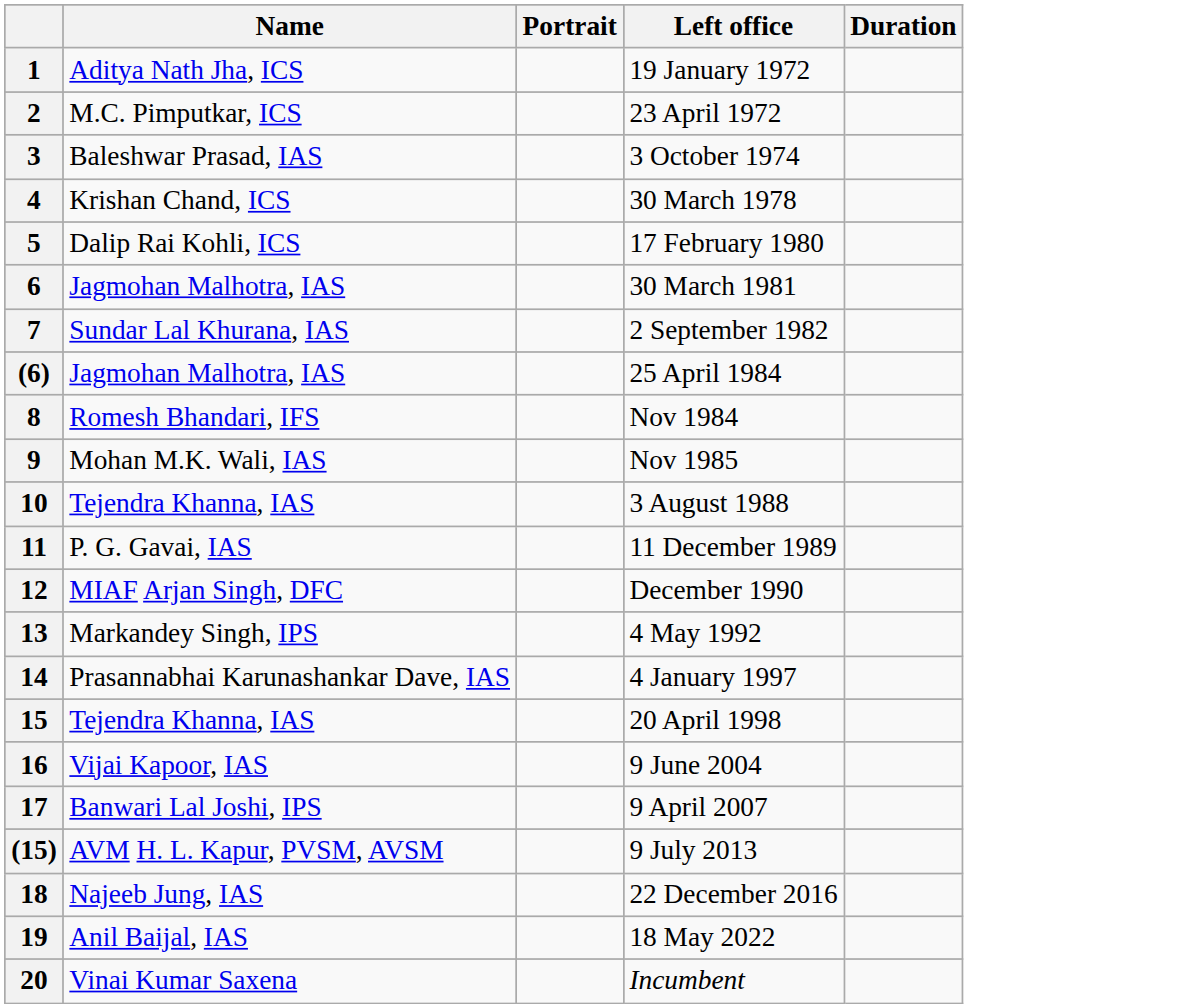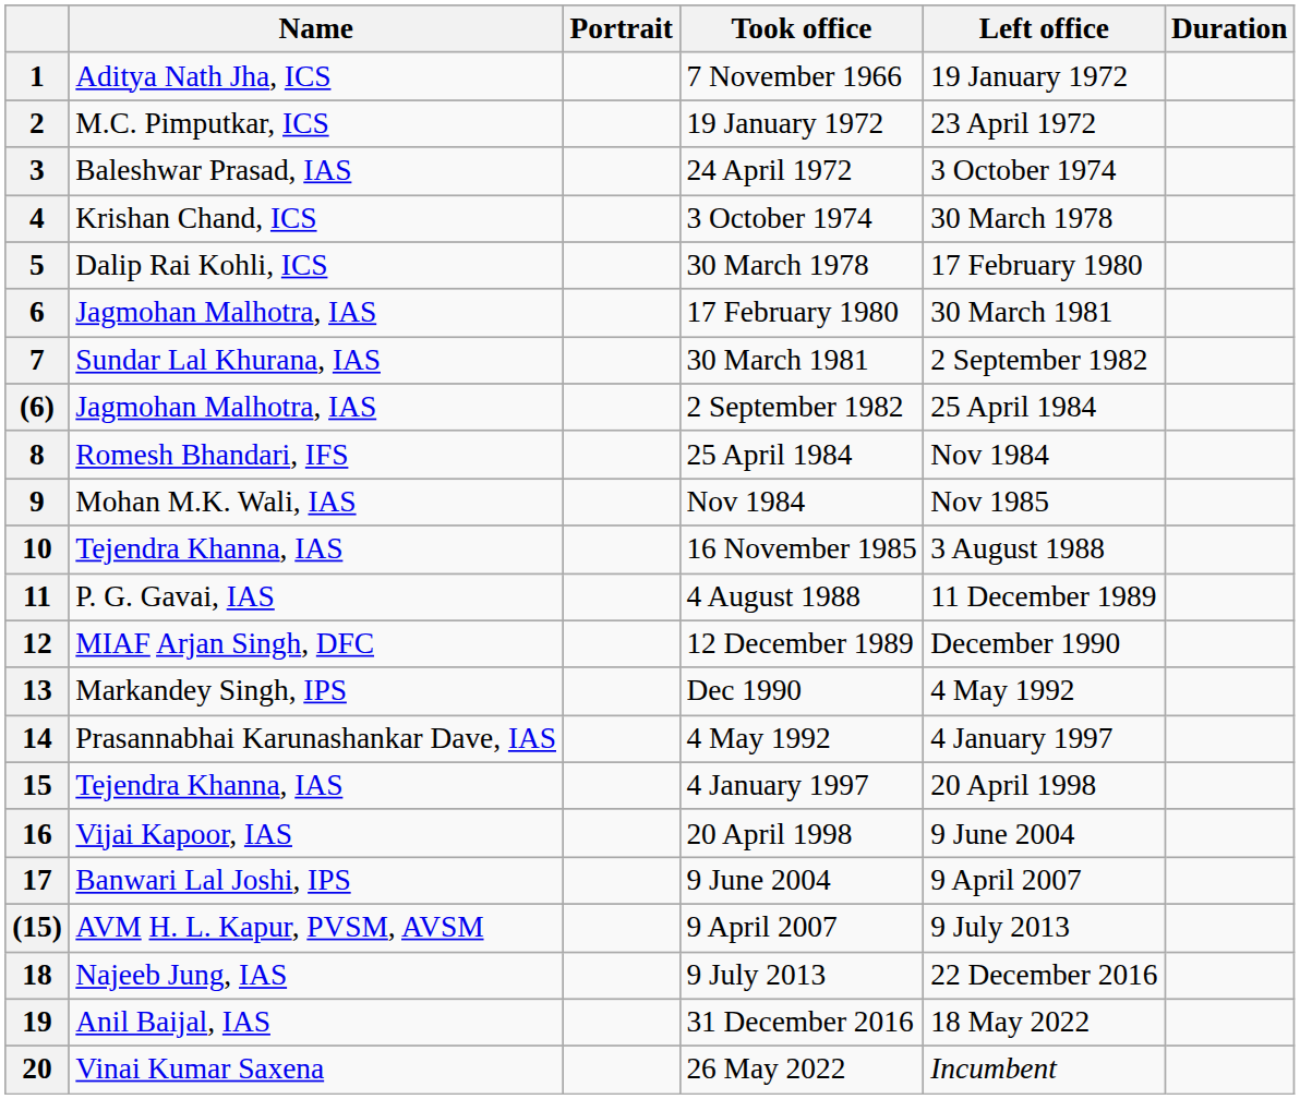 <table class="wikitable sortable">
 <tr>
 <th></th>
 <th>Name</th>
 <th>Portrait</th>
+<th class="unsortable">Took office</th>
 <th class=unsortable>Left office</th>
 <th>Duration</th>
 </tr>
 <tr>
 <th>1</th>
 <td><a href='#'>Aditya Nath Jha</a>, <a href='#'>ICS</a></td>
 <td></td>
+<td>7 November 1966</td>
 <td>19 January 1972</td>
 <td></td>
 </tr>
 <tr>
 <th>2</th>
 <td>M.C. Pimputkar, <a href='#'>ICS</a></td>
 <td></td>
+<td>19 January 1972</td>
 <td>23 April 1972</td>
 <td></td>
 </tr>
 <tr>
 <th>3</th>
 <td>Baleshwar Prasad, <a href='#'>IAS</a></td>
 <td></td>
+<td>24 April 1972</td>
 <td>3 October 1974</td>
 <td></td>
 </tr>
 <tr>
 <th>4</th>
 <td>Krishan Chand, <a href='#'>ICS</a></td>
 <td></td>
+<td>3 October 1974</td>
 <td>30 March 1978</td>
 <td></td>
 </tr>
 <tr>
 <th>5</th>
 <td>Dalip Rai Kohli, <a href='#'>ICS</a></td>
 <td></td>
+<td>30 March 1978</td>
 <td>17 February 1980</td>
 <td></td>
 </tr>
 <tr>
 <th>6</th>
 <td><a href='#'>Jagmohan Malhotra</a>, <a href='#'>IAS</a></td>
 <td></td>
+<td>17 February 1980</td>
 <td>30 March 1981</td>
 <td></td>
 </tr>
 <tr>
 <th>7</th>
 <td><a href='#'>Sundar Lal Khurana</a>, <a href='#'>IAS</a></td>
 <td></td>
+<td>30 March 1981</td>
 <td>2 September 1982</td>
 <td></td>
 </tr>
 <tr>
 <th>(6)</th>
 <td><a href='#'>Jagmohan Malhotra</a>, <a href='#'>IAS</a></td>
 <td></td>
+<td>2 September 1982</td>
 <td>25 April 1984</td>
 <td></td>
 </tr>
 <tr>
 <th>8</th>
 <td><a href='#'>Romesh Bhandari</a>, <a href='#'>IFS</a></td>
 <td></td>
+<td>25 April 1984</td>
 <td>Nov 1984</td>
 <td></td>
 </tr>
 <tr>
 <th>9</th>
 <td>Mohan M.K. Wali, <a href='#'>IAS</a></td>
 <td></td>
+<td>Nov 1984</td>
 <td>Nov 1985</td>
 <td></td>
 </tr>
 <tr>
 <th>10</th>
 <td><a href='#'>Tejendra Khanna</a>, <a href='#'>IAS</a></td>
 <td></td>
+<td>16 November 1985</td>
 <td>3 August 1988</td>
 <td></td>
 </tr>
 <tr>
 <th>11</th>
 <td>P. G. Gavai, <a href='#'>IAS</a></td>
 <td></td>
+<td>4 August 1988</td>
 <td>11 December 1989</td>
 <td></td>
 </tr>
 <tr>
 <th>12</th>
 <td><a href='#'>MIAF</a> <a href='#'>Arjan Singh</a>, <a href='#'>DFC</a></td>
 <td></td>
+<td>12 December 1989</td>
 <td>December 1990</td>
 <td></td>
 </tr>
 <tr>
 <th>13</th>
 <td>Markandey Singh, <a href='#'>IPS</a></td>
 <td></td>
+<td>Dec 1990</td>
 <td>4 May 1992</td>
 <td></td>
 </tr>
 <tr>
 <th>14</th>
 <td>Prasannabhai Karunashankar Dave, <a href='#'>IAS</a></td>
 <td></td>
+<td>4 May 1992</td>
 <td>4 January 1997</td>
 <td></td>
 </tr>
 <tr>
 <th>15</th>
 <td><a href='#'>Tejendra Khanna</a>, <a href='#'>IAS</a></td>
 <td></td>
+<td>4 January 1997</td>
 <td>20 April 1998</td>
 <td></td>
 </tr>
 <tr>
 <th>16</th>
 <td><a href='#'>Vijai Kapoor</a>, <a href='#'>IAS</a></td>
 <td></td>
+<td>20 April 1998</td>
 <td>9 June 2004</td>
 <td></td>
 </tr>
 <tr>
 <th>17</th>
 <td><a href='#'>Banwari Lal Joshi</a>, <a href='#'>IPS</a></td>
 <td></td>
+<td>9 June 2004</td>
 <td>9 April 2007</td>
 <td></td>
 </tr>
 <tr>
 <th>(15)</th>
 <td><a href='#'>AVM</a> <a href='#'>H. L. Kapur</a>, <a href='#'>PVSM</a>, <a href='#'>AVSM</a></td>
 <td></td>
+<td>9 April 2007</td>
 <td>9 July 2013</td>
 <td></td>
 </tr>
 <tr>
 <th>18</th>
 <td><a href='#'>Najeeb Jung</a>, <a href='#'>IAS</a></td>
 <td></td>
+<td>9 July 2013</td>
 <td>22 December 2016</td>
 <td></td>
 </tr>
 <tr>
 <th>19</th>
 <td><a href='#'>Anil Baijal</a>, <a href='#'>IAS</a></td>
 <td></td>
+<td>31 December 2016</td>
 <td>18 May 2022</td>
 <td></td>
 </tr>
 <tr>
 <th>20</th>
 <td><a href='#'>Vinai Kumar Saxena</a></td>
 <td></td>
+<td>26 May 2022</td>
 <td><em>Incumbent</em></td>
 <td></td>
 </tr>
 </table>
